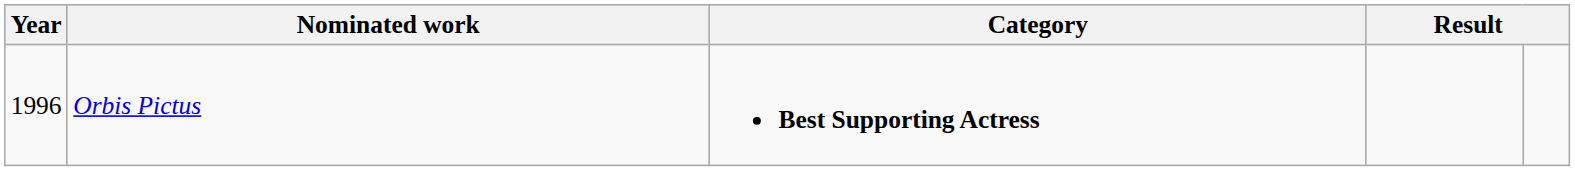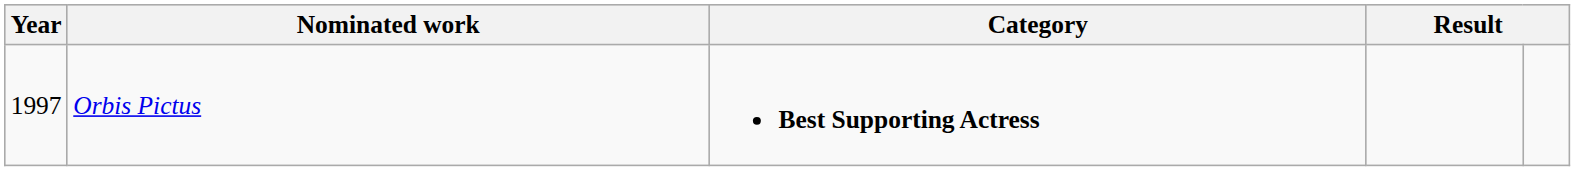 <table class=wikitable>
 <tr>
 <th width=4%>Year</th>
 <th width=41%>Nominated work</th>
 <th width=42%>Category</th>
 <th width=13% colspan=2>Result</th>
 </tr>
 <tr>
-<td>1996</td>
+<td>1997</td>
 <td><em><a href='#'>Orbis Pictus</a></em></td>
 <td><strong><br><ul><li>Best Supporting Actress</li></ul></strong></td>
 <td></td>
 <td width=3% align=center></td>
 </tr>
 </table>
